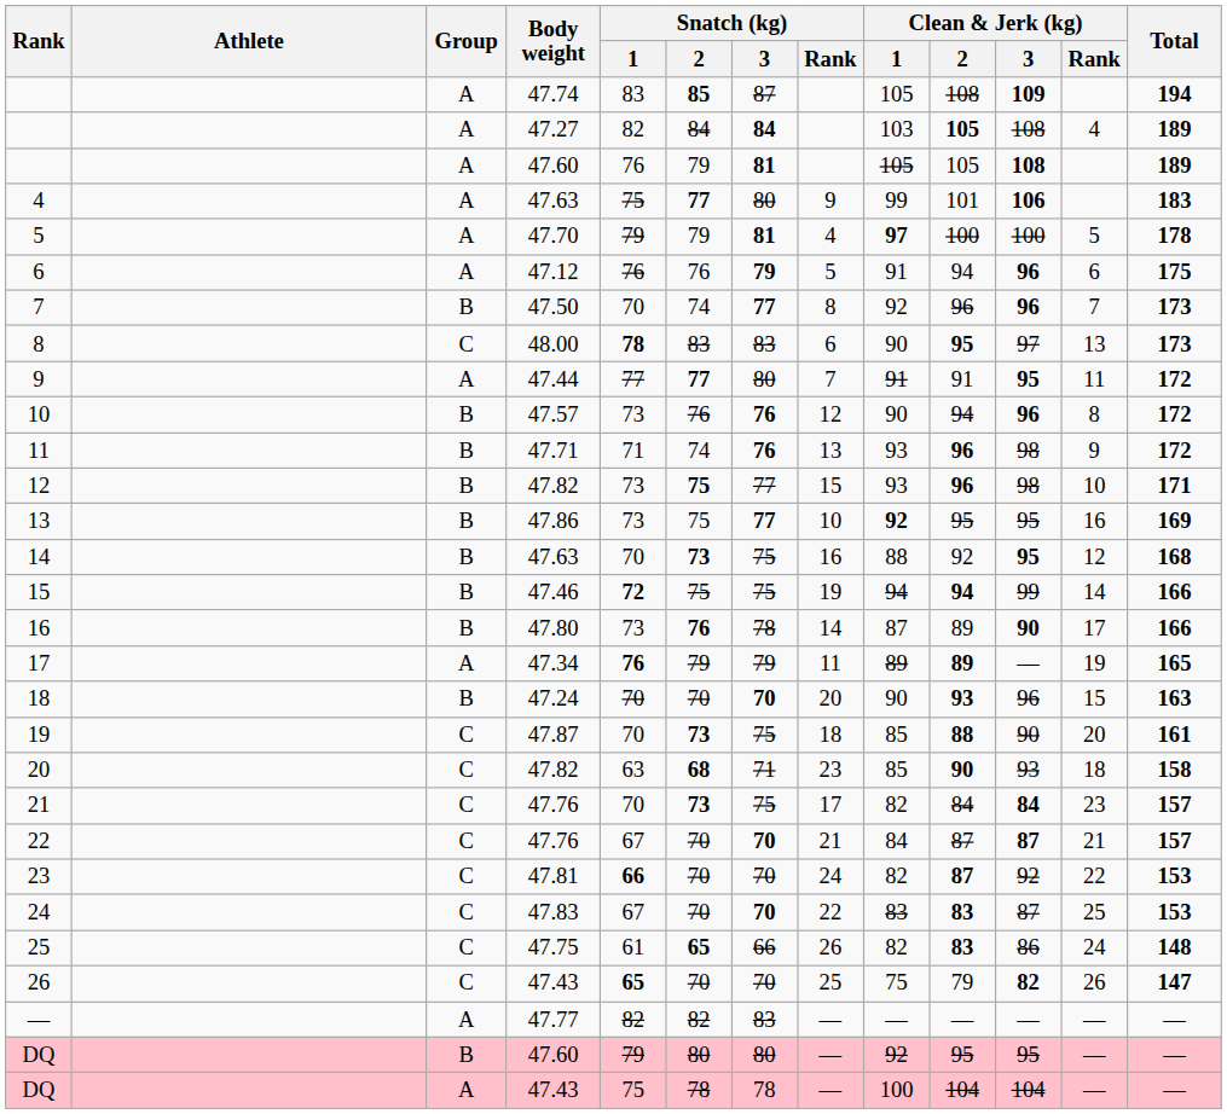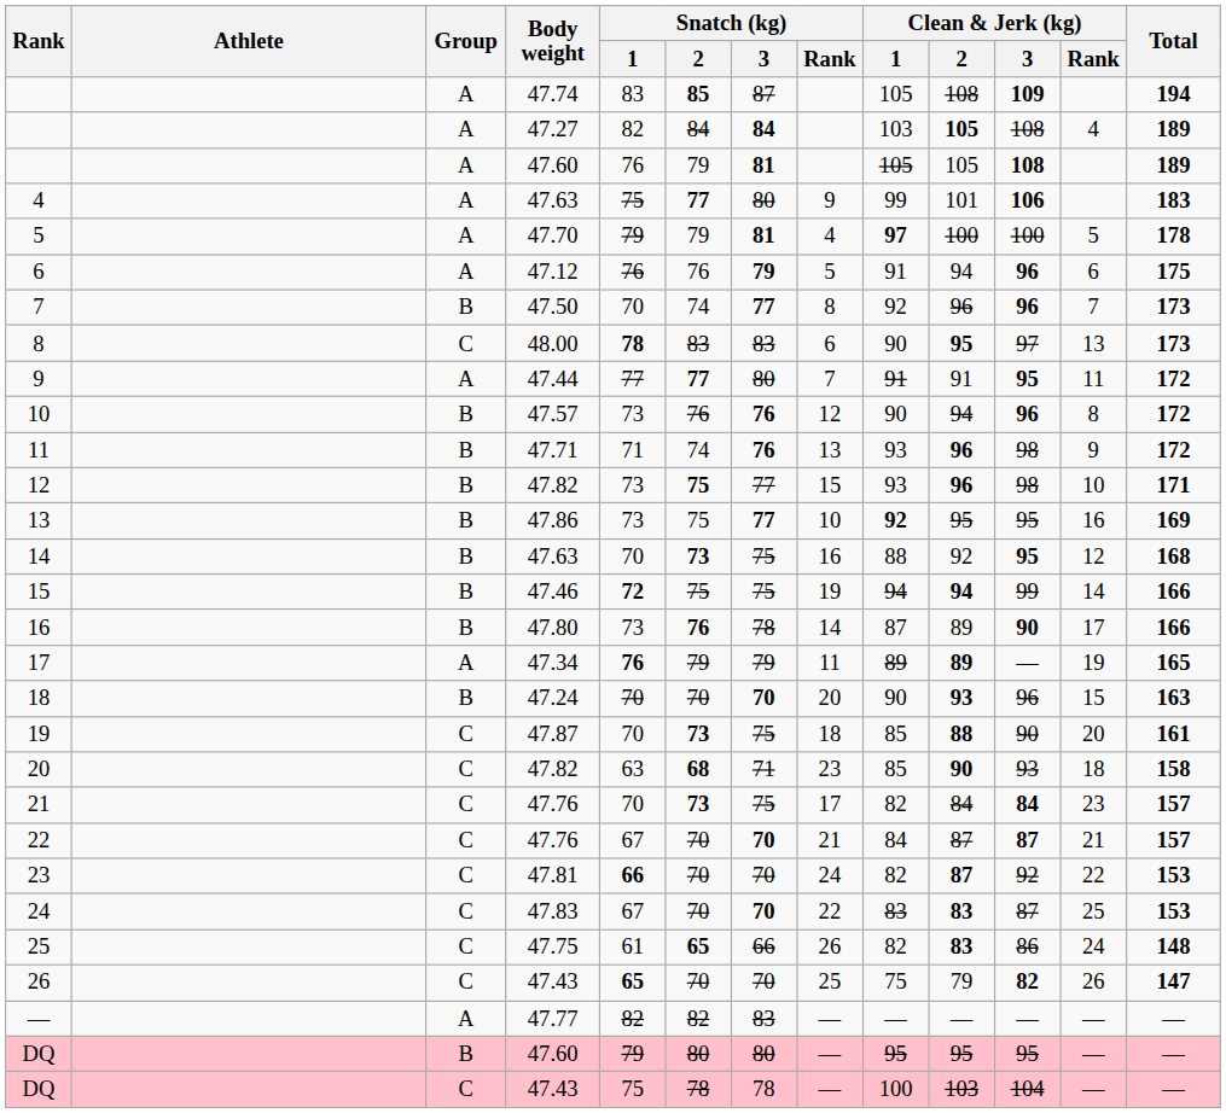 <table class = "wikitable" style="text-align:center;">
 <tr>
 <th rowspan=2 width=40>Rank</th>
 <th rowspan=2 width=250>Athlete</th>
 <th rowspan=2 width=50>Group</th>
 <th rowspan=2 width=60>Body weight</th>
 <th colspan=4>Snatch (kg)</th>
 <th colspan=4>Clean & Jerk (kg)</th>
 <th rowspan=2 width=60>Total</th>
 </tr>
 <tr>
 <th width=40>1</th>
 <th width=40>2</th>
 <th width=40>3</th>
 <th width=40>Rank</th>
 <th width=40>1</th>
 <th width=40>2</th>
 <th width=40>3</th>
 <th width=40>Rank</th>
 </tr>
 <tr>
 <td></td>
 <td align=left></td>
 <td>A</td>
 <td>47.74</td>
 <td>83</td>
 <td><strong>85</strong></td>
 <td><s>87</s></td>
 <td></td>
 <td>105</td>
 <td><s>108</s></td>
 <td><strong>109</strong></td>
 <td></td>
 <td><strong>194</strong></td>
 </tr>
 <tr>
 <td></td>
 <td align=left></td>
 <td>A</td>
 <td>47.27</td>
 <td>82</td>
 <td><s>84</s></td>
 <td><strong>84</strong></td>
 <td></td>
 <td>103</td>
 <td><strong>105</strong></td>
 <td><s>108</s></td>
 <td>4</td>
 <td><strong>189</strong></td>
 </tr>
 <tr>
 <td></td>
 <td align=left></td>
 <td>A</td>
 <td>47.60</td>
 <td>76</td>
 <td>79</td>
 <td><strong>81</strong></td>
 <td></td>
 <td><s>105</s></td>
 <td>105</td>
 <td><strong>108</strong></td>
 <td></td>
 <td><strong>189</strong></td>
 </tr>
 <tr>
 <td>4</td>
 <td align=left></td>
 <td>A</td>
 <td>47.63</td>
 <td><s>75</s></td>
 <td><strong>77</strong></td>
 <td><s>80</s></td>
 <td>9</td>
 <td>99</td>
 <td>101</td>
 <td><strong>106</strong></td>
 <td></td>
 <td><strong>183</strong></td>
 </tr>
 <tr>
 <td>5</td>
 <td align=left></td>
 <td>A</td>
 <td>47.70</td>
 <td><s>79</s></td>
 <td>79</td>
 <td><strong>81</strong></td>
 <td>4</td>
 <td><strong>97</strong></td>
 <td><s>100</s></td>
 <td><s>100</s></td>
 <td>5</td>
 <td><strong>178</strong></td>
 </tr>
 <tr>
 <td>6</td>
 <td align=left></td>
 <td>A</td>
 <td>47.12</td>
 <td><s>76</s></td>
 <td>76</td>
 <td><strong>79</strong></td>
 <td>5</td>
 <td>91</td>
 <td>94</td>
 <td><strong>96</strong></td>
 <td>6</td>
 <td><strong>175</strong></td>
 </tr>
 <tr>
 <td>7</td>
 <td align=left></td>
 <td>B</td>
 <td>47.50</td>
 <td>70</td>
 <td>74</td>
 <td><strong>77</strong></td>
 <td>8</td>
 <td>92</td>
 <td><s>96</s></td>
 <td><strong>96</strong></td>
 <td>7</td>
 <td><strong>173</strong></td>
 </tr>
 <tr>
 <td>8</td>
 <td align=left></td>
 <td>C</td>
 <td>48.00</td>
 <td><strong>78</strong></td>
 <td><s>83</s></td>
 <td><s>83</s></td>
 <td>6</td>
 <td>90</td>
 <td><strong>95</strong></td>
 <td><s>97</s></td>
 <td>13</td>
 <td><strong>173</strong></td>
 </tr>
 <tr>
 <td>9</td>
 <td align=left></td>
 <td>A</td>
 <td>47.44</td>
 <td><s>77</s></td>
 <td><strong>77</strong></td>
 <td><s>80</s></td>
 <td>7</td>
 <td><s>91</s></td>
 <td>91</td>
 <td><strong>95</strong></td>
 <td>11</td>
 <td><strong>172</strong></td>
 </tr>
 <tr>
 <td>10</td>
 <td align=left></td>
 <td>B</td>
 <td>47.57</td>
 <td>73</td>
 <td><s>76</s></td>
 <td><strong>76</strong></td>
 <td>12</td>
 <td>90</td>
 <td><s>94</s></td>
 <td><strong>96</strong></td>
 <td>8</td>
 <td><strong>172</strong></td>
 </tr>
 <tr>
 <td>11</td>
 <td align=left></td>
 <td>B</td>
 <td>47.71</td>
 <td>71</td>
 <td>74</td>
 <td><strong>76</strong></td>
 <td>13</td>
 <td>93</td>
 <td><strong>96</strong></td>
 <td><s>98</s></td>
 <td>9</td>
 <td><strong>172</strong></td>
 </tr>
 <tr>
 <td>12</td>
 <td align=left></td>
 <td>B</td>
 <td>47.82</td>
 <td>73</td>
 <td><strong>75</strong></td>
 <td><s>77</s></td>
 <td>15</td>
 <td>93</td>
 <td><strong>96</strong></td>
 <td><s>98</s></td>
 <td>10</td>
 <td><strong>171</strong></td>
 </tr>
 <tr>
 <td>13</td>
 <td align=left></td>
 <td>B</td>
 <td>47.86</td>
 <td>73</td>
 <td>75</td>
 <td><strong>77</strong></td>
 <td>10</td>
 <td><strong>92</strong></td>
 <td><s>95</s></td>
 <td><s>95</s></td>
 <td>16</td>
 <td><strong>169</strong></td>
 </tr>
 <tr>
 <td>14</td>
 <td align=left></td>
 <td>B</td>
 <td>47.63</td>
 <td>70</td>
 <td><strong>73</strong></td>
 <td><s>75</s></td>
 <td>16</td>
 <td>88</td>
 <td>92</td>
 <td><strong>95</strong></td>
 <td>12</td>
 <td><strong>168</strong></td>
 </tr>
 <tr>
 <td>15</td>
 <td align=left></td>
 <td>B</td>
 <td>47.46</td>
 <td><strong>72</strong></td>
 <td><s>75</s></td>
 <td><s>75</s></td>
 <td>19</td>
 <td><s>94</s></td>
 <td><strong>94</strong></td>
 <td><s>99</s></td>
 <td>14</td>
 <td><strong>166</strong></td>
 </tr>
 <tr>
 <td>16</td>
 <td align=left></td>
 <td>B</td>
 <td>47.80</td>
 <td>73</td>
 <td><strong>76</strong></td>
 <td><s>78</s></td>
 <td>14</td>
 <td>87</td>
 <td>89</td>
 <td><strong>90</strong></td>
 <td>17</td>
 <td><strong>166</strong></td>
 </tr>
 <tr>
 <td>17</td>
 <td align=left></td>
 <td>A</td>
 <td>47.34</td>
 <td><strong>76</strong></td>
 <td><s>79</s></td>
 <td><s>79</s></td>
 <td>11</td>
 <td><s>89</s></td>
 <td><strong>89</strong></td>
 <td>—</td>
 <td>19</td>
 <td><strong>165</strong></td>
 </tr>
 <tr>
 <td>18</td>
 <td align=left></td>
 <td>B</td>
 <td>47.24</td>
 <td><s>70</s></td>
 <td><s>70</s></td>
 <td><strong>70</strong></td>
 <td>20</td>
 <td>90</td>
 <td><strong>93</strong></td>
 <td><s>96</s></td>
 <td>15</td>
 <td><strong>163</strong></td>
 </tr>
 <tr>
 <td>19</td>
 <td align=left></td>
 <td>C</td>
 <td>47.87</td>
 <td>70</td>
 <td><strong>73</strong></td>
 <td><s>75</s></td>
 <td>18</td>
 <td>85</td>
 <td><strong>88</strong></td>
 <td><s>90</s></td>
 <td>20</td>
 <td><strong>161</strong></td>
 </tr>
 <tr>
 <td>20</td>
 <td align=left></td>
 <td>C</td>
 <td>47.82</td>
 <td>63</td>
 <td><strong>68</strong></td>
 <td><s>71</s></td>
 <td>23</td>
 <td>85</td>
 <td><strong>90</strong></td>
 <td><s>93</s></td>
 <td>18</td>
 <td><strong>158</strong></td>
 </tr>
 <tr>
 <td>21</td>
 <td align=left></td>
 <td>C</td>
 <td>47.76</td>
 <td>70</td>
 <td><strong>73</strong></td>
 <td><s>75</s></td>
 <td>17</td>
 <td>82</td>
 <td><s>84</s></td>
 <td><strong>84</strong></td>
 <td>23</td>
 <td><strong>157</strong></td>
 </tr>
 <tr>
 <td>22</td>
 <td align=left></td>
 <td>C</td>
 <td>47.76</td>
 <td>67</td>
 <td><s>70</s></td>
 <td><strong>70</strong></td>
 <td>21</td>
 <td>84</td>
 <td><s>87</s></td>
 <td><strong>87</strong></td>
 <td>21</td>
 <td><strong>157</strong></td>
 </tr>
 <tr>
 <td>23</td>
 <td align=left></td>
 <td>C</td>
 <td>47.81</td>
 <td><strong>66</strong></td>
 <td><s>70</s></td>
 <td><s>70</s></td>
 <td>24</td>
 <td>82</td>
 <td><strong>87</strong></td>
 <td><s>92</s></td>
 <td>22</td>
 <td><strong>153</strong></td>
 </tr>
 <tr>
 <td>24</td>
 <td align=left></td>
 <td>C</td>
 <td>47.83</td>
 <td>67</td>
 <td><s>70</s></td>
 <td><strong>70</strong></td>
 <td>22</td>
 <td><s>83</s></td>
 <td><strong>83</strong></td>
 <td><s>87</s></td>
 <td>25</td>
 <td><strong>153</strong></td>
 </tr>
 <tr>
 <td>25</td>
 <td align=left></td>
 <td>C</td>
 <td>47.75</td>
 <td>61</td>
 <td><strong>65</strong></td>
 <td><s>66</s></td>
 <td>26</td>
 <td>82</td>
 <td><strong>83</strong></td>
 <td><s>86</s></td>
 <td>24</td>
 <td><strong>148</strong></td>
 </tr>
 <tr>
 <td>26</td>
 <td align=left></td>
 <td>C</td>
 <td>47.43</td>
 <td><strong>65</strong></td>
 <td><s>70</s></td>
 <td><s>70</s></td>
 <td>25</td>
 <td>75</td>
 <td>79</td>
 <td><strong>82</strong></td>
 <td>26</td>
 <td><strong>147</strong></td>
 </tr>
 <tr>
 <td>—</td>
 <td align=left></td>
 <td>A</td>
 <td>47.77</td>
 <td><s>82</s></td>
 <td><s>82</s></td>
 <td><s>83</s></td>
 <td>—</td>
 <td>—</td>
 <td>—</td>
 <td>—</td>
 <td>—</td>
 <td>—</td>
 </tr>
 <tr bgcolor=pink>
 <td>DQ</td>
 <td align=left></td>
 <td>B</td>
 <td>47.60</td>
 <td><s>79</s></td>
 <td><s>80</s></td>
 <td><s>80</s></td>
 <td>—</td>
-<td><s>92</s></td>
+<td><s>95</s></td>
 <td><s>95</s></td>
 <td><s>95</s></td>
 <td>—</td>
 <td>—</td>
 </tr>
 <tr bgcolor=pink>
 <td>DQ</td>
 <td align=left></td>
-<td>A</td>
+<td>C</td>
 <td>47.43</td>
 <td>75</td>
 <td><s>78</s></td>
 <td>78</td>
 <td>—</td>
 <td>100</td>
-<td><s>104</s></td>
+<td><s>103</s></td>
 <td><s>104</s></td>
 <td>—</td>
 <td>—</td>
 </tr>
 </table>
